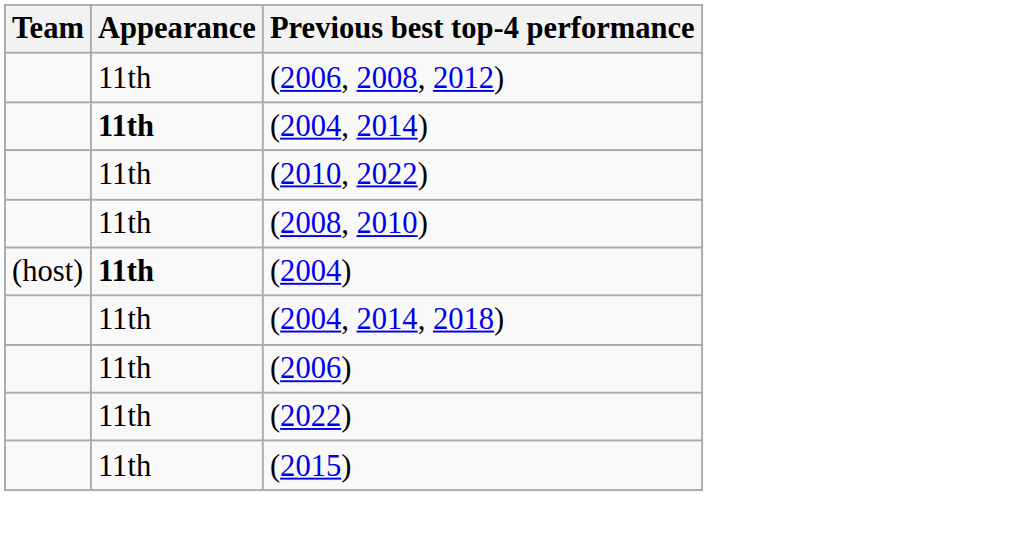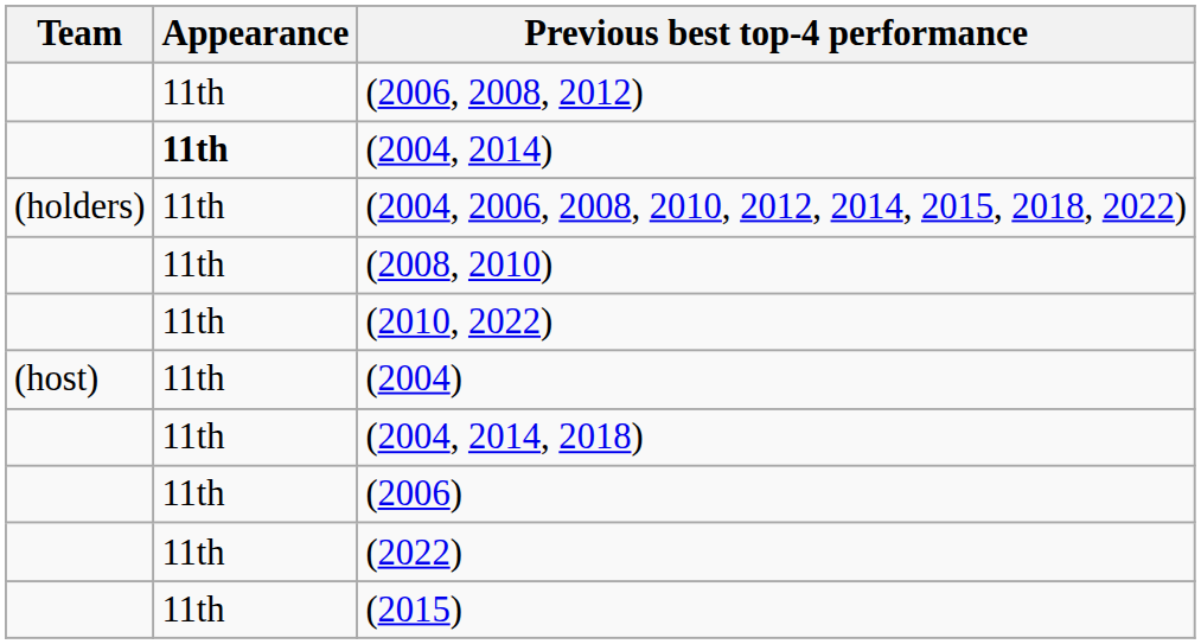 <table class="wikitable sortable" style="text-align: left;">
 <tr>
 <th>Team</th>
 <th data-sort-type="number">Appearance</th>
 <th>Previous best top-4 performance</th>
 </tr>
 <tr>
 <td></td>
 <td>11th</td>
 <td> (<a href='#'>2006</a>, <a href='#'>2008</a>, <a href='#'>2012</a>)</td>
 </tr>
 <tr>
 <td></td>
 <td><strong>11th</strong></td>
 <td> (<a href='#'>2004</a>, <a href='#'>2014</a>)</td>
 </tr>
 <tr>
-<td></td>
+<td> (holders)</td>
 <td>11th</td>
-<td> (<a href='#'>2010</a>, <a href='#'>2022</a>)</td>
+<td> (<a href='#'>2004</a>, <a href='#'>2006</a>, <a href='#'>2008</a>, <a href='#'>2010</a>, <a href='#'>2012</a>, <a href='#'>2014</a>, <a href='#'>2015</a>, <a href='#'>2018</a>, <a href='#'>2022</a>)</td>
 </tr>
 <tr>
 <td></td>
 <td>11th</td>
 <td> (<a href='#'>2008</a>, <a href='#'>2010</a>)</td>
 </tr>
 <tr>
+<td></td>
+<td>11th</td>
+<td> (<a href='#'>2010</a>, <a href='#'>2022</a>)</td>
+</tr>
+<tr>
 <td> (host)</td>
-<td><strong>11th</strong></td>
+<td>11th</td>
 <td> (<a href='#'>2004</a>)</td>
 </tr>
 <tr>
 <td></td>
 <td>11th</td>
 <td> (<a href='#'>2004</a>, <a href='#'>2014</a>, <a href='#'>2018</a>)</td>
 </tr>
 <tr>
 <td></td>
 <td>11th</td>
 <td> (<a href='#'>2006</a>)</td>
 </tr>
 <tr>
 <td></td>
 <td>11th</td>
 <td> (<a href='#'>2022</a>)</td>
 </tr>
 <tr>
 <td></td>
 <td>11th</td>
 <td> (<a href='#'>2015</a>)</td>
 </tr>
 </table>
